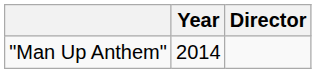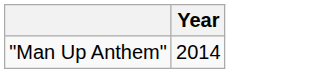 <table class="wikitable">
 <tr>
 <th></th>
 <th>Year</th>
-<th>Director</th>
 </tr>
 <tr>
 <td>"Man Up Anthem"</td>
 <td>2014</td>
-<td></td>
 </tr>
 </table>
